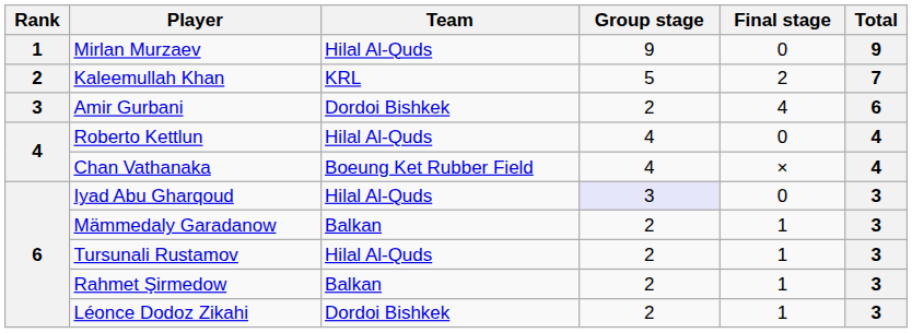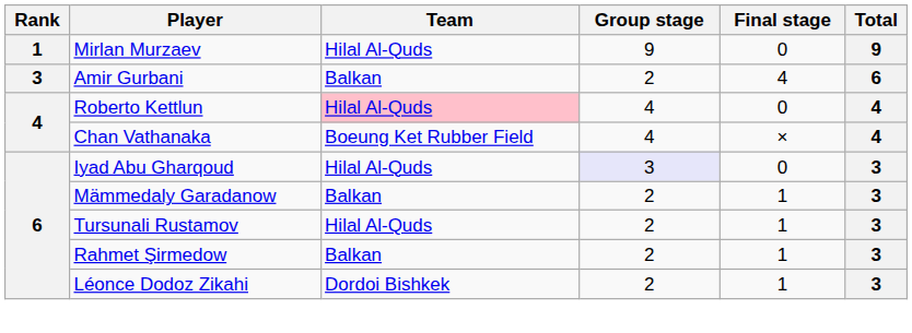 <table class="wikitable" style="text-align:center; font-size:90%;" width=700>
 <tr>
 <th>Rank</th>
 <th>Player</th>
 <th>Team</th>
 <th>Group stage</th>
 <th>Final stage</th>
 <th>Total</th>
 </tr>
 <tr>
 <th>1</th>
 <td align=left> <a href='#'>Mirlan Murzaev</a></td>
 <td align=left> <a href='#'>Hilal Al-Quds</a></td>
 <td>9</td>
 <td>0</td>
 <th>9</th>
 </tr>
 <tr>
-<th>2</th>
-<td align=left> <a href='#'>Kaleemullah Khan</a></td>
-<td align=left> <a href='#'>KRL</a></td>
-<td>5</td>
-<td>2</td>
-<th>7</th>
-</tr>
-<tr>
 <th>3</th>
 <td align=left> <a href='#'>Amir Gurbani</a></td>
-<td align=left> <a href='#'>Dordoi Bishkek</a></td>
+<td align=left> <a href='#'>Balkan</a></td>
 <td>2</td>
 <td>4</td>
 <th>6</th>
 </tr>
 <tr>
 <th rowspan=2>4</th>
 <td align=left> <a href='#'>Roberto Kettlun</a></td>
-<td align=left> <a href='#'>Hilal Al-Quds</a></td>
+<td align=left style="background: pink;"> <a href='#'>Hilal Al-Quds</a></td>
 <td>4</td>
 <td>0</td>
 <th>4</th>
 </tr>
 <tr>
 <td align=left> <a href='#'>Chan Vathanaka</a></td>
 <td align=left> <a href='#'>Boeung Ket Rubber Field</a></td>
 <td>4</td>
 <td>×</td>
 <th>4</th>
 </tr>
 <tr>
 <th rowspan=5>6</th>
 <td align=left> <a href='#'>Iyad Abu Gharqoud</a></td>
 <td align=left> <a href='#'>Hilal Al-Quds</a></td>
 <td style="background: lavender;">3</td>
 <td>0</td>
 <th>3</th>
 </tr>
 <tr>
 <td align=left> <a href='#'>Mämmedaly Garadanow</a></td>
 <td align=left> <a href='#'>Balkan</a></td>
 <td>2</td>
 <td>1</td>
 <th>3</th>
 </tr>
 <tr>
 <td align=left> <a href='#'>Tursunali Rustamov</a></td>
 <td align=left> <a href='#'>Hilal Al-Quds</a></td>
 <td>2</td>
 <td>1</td>
 <th>3</th>
 </tr>
 <tr>
 <td align=left> <a href='#'>Rahmet Şirmedow</a></td>
 <td align=left> <a href='#'>Balkan</a></td>
 <td>2</td>
 <td>1</td>
 <th>3</th>
 </tr>
 <tr>
 <td align=left> <a href='#'>Léonce Dodoz Zikahi</a></td>
 <td align=left> <a href='#'>Dordoi Bishkek</a></td>
 <td>2</td>
 <td>1</td>
 <th>3</th>
 </tr>
 </table>
